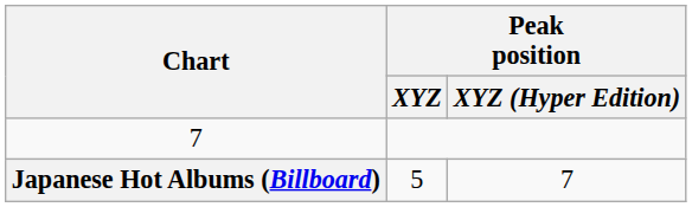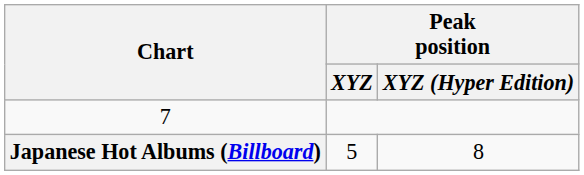 <table class="wikitable sortable plainrowheaders" style="text-align:center">
 <tr>
 <th scope="col" rowspan="2">Chart</th>
 <th scope="col" colspan="2">Peak<br>position</th>
 </tr>
 <tr>
 <th><em>XYZ</em></th>
 <th><em>XYZ (Hyper Edition)</em></th>
 </tr>
 <tr>
 <td>7</td>
 </tr>
 <tr>
 <th scope="row">Japanese Hot Albums (<em><a href='#'>Billboard</a></em>)</th>
 <td>5</td>
-<td>7</td>
+<td>8</td>
 </tr>
 </table>
